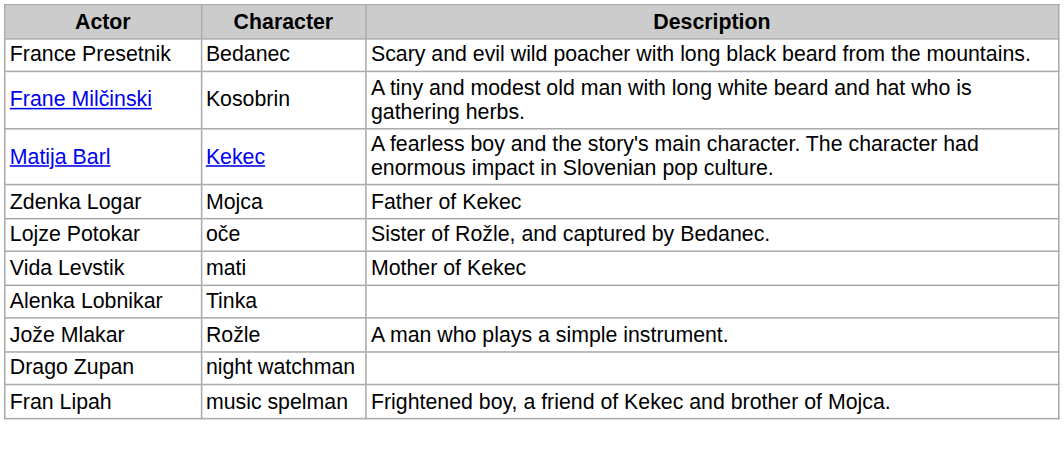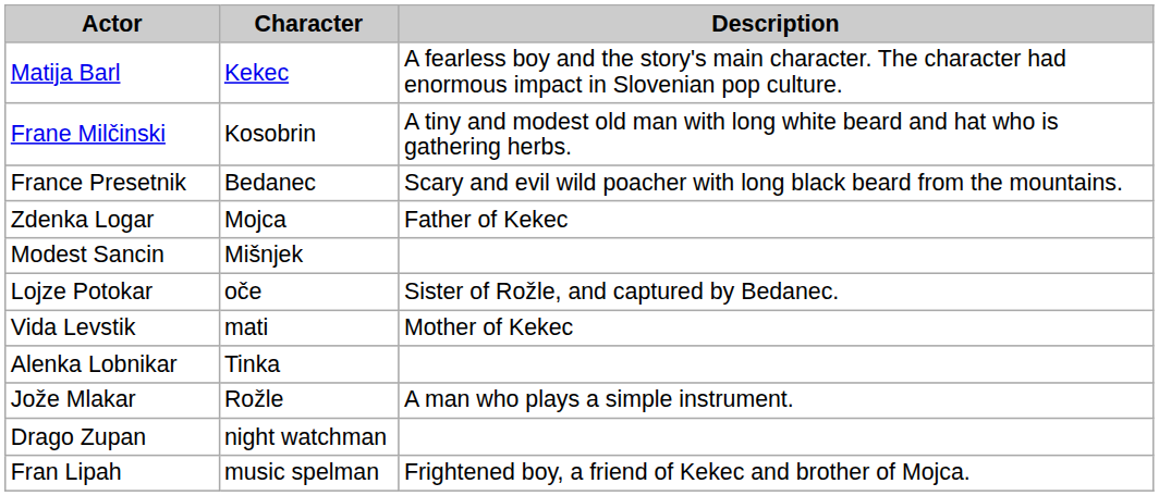 <table class="wikitable plainrowheaders" style="background:#fff; font-size:86%; line-height:15px;">
 <tr>
 <th style="background:#ccc;" width="120">Actor</th>
 <th style="background:#ccc;" width="100">Character</th>
 <th style="background:#ccc;" width="440">Description</th>
 </tr>
 <tr>
-<td>France Presetnik</td>
-<td>Bedanec</td>
-<td>Scary and evil wild poacher with long black beard from the mountains.</td>
+<td><a href='#'>Matija Barl</a></td>
+<td><a href='#'>Kekec</a></td>
+<td>A fearless boy and the story's main character. The character had enormous impact in Slovenian pop culture.</td>
 </tr>
 <tr>
 <td><a href='#'>Frane Milčinski</a></td>
 <td>Kosobrin</td>
 <td>A tiny and modest old man with long white beard and hat who is gathering herbs.</td>
 </tr>
 <tr>
-<td><a href='#'>Matija Barl</a></td>
-<td><a href='#'>Kekec</a></td>
-<td>A fearless boy and the story's main character. The character had enormous impact in Slovenian pop culture.</td>
+<td>France Presetnik</td>
+<td>Bedanec</td>
+<td>Scary and evil wild poacher with long black beard from the mountains.</td>
 </tr>
 <tr>
 <td>Zdenka Logar</td>
 <td>Mojca</td>
 <td>Father of Kekec</td>
+</tr>
+<tr>
+<td>Modest Sancin</td>
+<td>Mišnjek</td>
+<td></td>
 </tr>
 <tr>
 <td>Lojze Potokar</td>
 <td>oče</td>
 <td>Sister of Rožle, and captured by Bedanec.</td>
 </tr>
 <tr>
 <td>Vida Levstik</td>
 <td>mati</td>
 <td>Mother of Kekec</td>
 </tr>
 <tr>
 <td>Alenka Lobnikar</td>
 <td>Tinka</td>
 <td></td>
 </tr>
 <tr>
 <td>Jože Mlakar</td>
 <td>Rožle</td>
 <td>A man who plays a simple instrument.</td>
 </tr>
 <tr>
 <td>Drago Zupan</td>
 <td>night watchman</td>
 <td></td>
 </tr>
 <tr>
 <td>Fran Lipah</td>
 <td>music spelman</td>
 <td>Frightened boy, a friend of Kekec and brother of Mojca.</td>
 </tr>
 </table>
